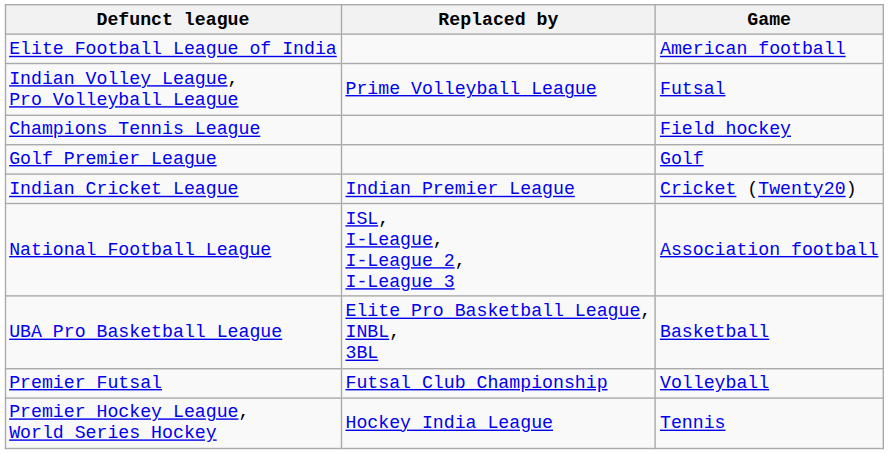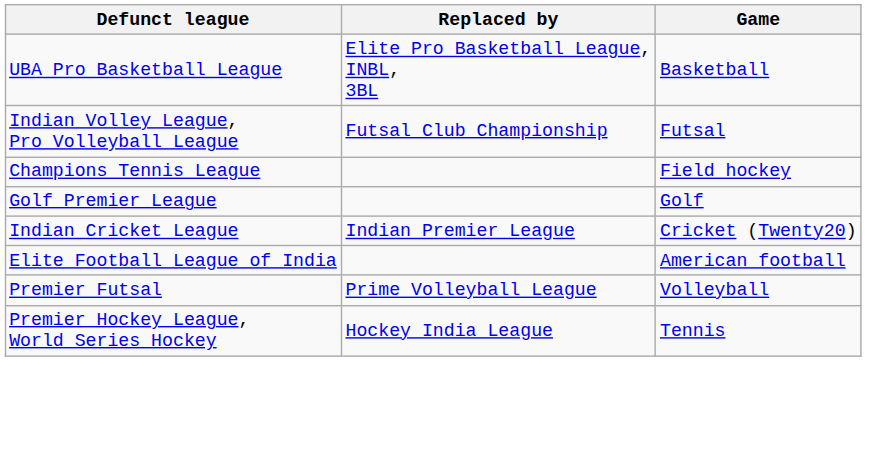 <table class="wikitable" align="center" style="margin:.5em;">
 <tr>
 <th>Defunct league</th>
 <th>Replaced by</th>
 <th>Game</th>
 </tr>
 <tr>
-<td><a href='#'>Elite Football League of India</a></td>
-<td></td>
-<td> <a href='#'>American football</a></td>
+<td><a href='#'>UBA Pro Basketball League</a></td>
+<td><a href='#'>Elite Pro Basketball League</a>,<br> <a href='#'>INBL</a>,<br> <a href='#'>3BL</a></td>
+<td> <a href='#'>Basketball</a></td>
 </tr>
 <tr>
 <td><a href='#'>Indian Volley League</a>,<br> <a href='#'>Pro Volleyball League</a></td>
-<td><a href='#'>Prime Volleyball League</a></td>
+<td><a href='#'>Futsal Club Championship</a></td>
 <td> <a href='#'>Futsal</a></td>
 </tr>
 <tr>
 <td><a href='#'>Champions Tennis League</a></td>
 <td></td>
 <td> <a href='#'>Field hockey</a></td>
 </tr>
 <tr>
 <td><a href='#'>Golf Premier League</a></td>
 <td></td>
 <td> <a href='#'>Golf</a></td>
 </tr>
 <tr>
 <td><a href='#'>Indian Cricket League</a></td>
 <td><a href='#'>Indian Premier League</a></td>
 <td> <a href='#'>Cricket</a> (<a href='#'>Twenty20</a>)</td>
 </tr>
 <tr>
-<td><a href='#'>National Football League</a></td>
-<td><a href='#'>ISL</a>,<br><a href='#'>I-League</a>,<br><a href='#'>I-League 2</a>,<br><a href='#'>I-League 3</a></td>
-<td> <a href='#'>Association football</a></td>
-</tr>
-<tr>
-<td><a href='#'>UBA Pro Basketball League</a></td>
-<td><a href='#'>Elite Pro Basketball League</a>,<br> <a href='#'>INBL</a>,<br> <a href='#'>3BL</a></td>
-<td> <a href='#'>Basketball</a></td>
+<td><a href='#'>Elite Football League of India</a></td>
+<td></td>
+<td> <a href='#'>American football</a></td>
 </tr>
 <tr>
 <td><a href='#'>Premier Futsal</a></td>
-<td><a href='#'>Futsal Club Championship</a></td>
+<td><a href='#'>Prime Volleyball League</a></td>
 <td> <a href='#'>Volleyball</a></td>
 </tr>
 <tr>
 <td><a href='#'>Premier Hockey League</a>, <br> <a href='#'>World Series Hockey</a></td>
 <td><a href='#'>Hockey India League</a></td>
 <td> <a href='#'>Tennis</a></td>
 </tr>
 </table>
